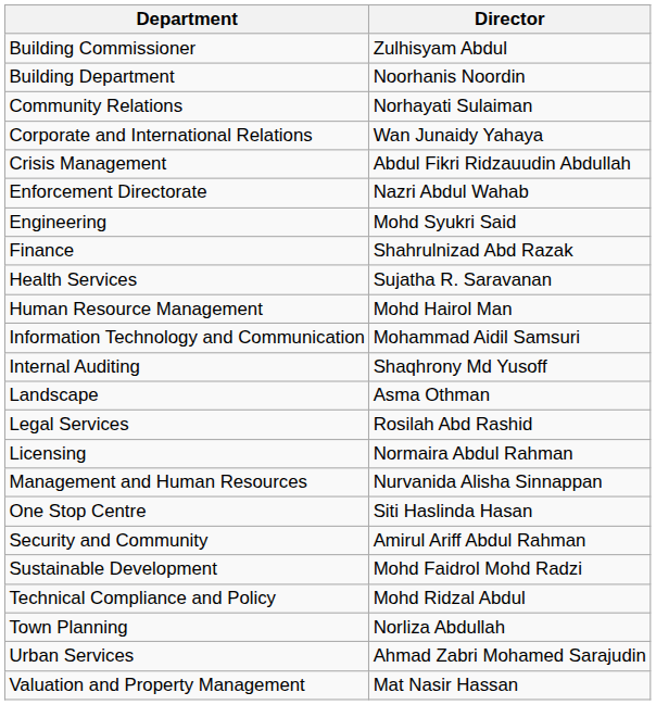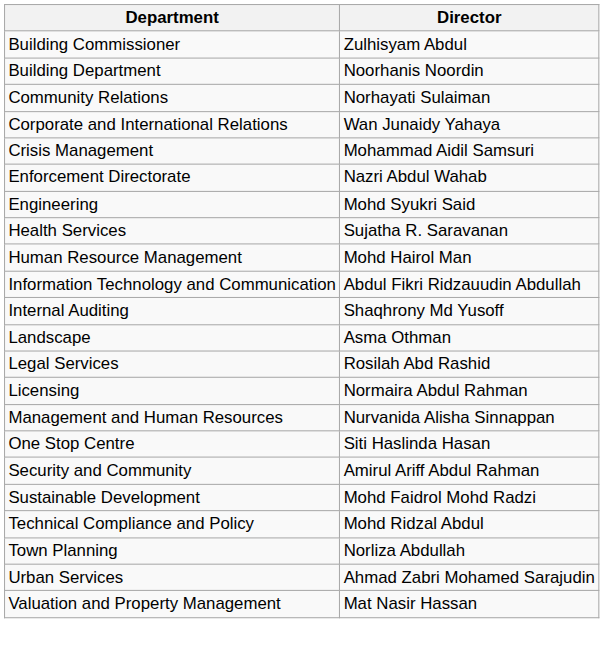 <table class="wikitable sortable">
 <tr>
 <th>Department</th>
 <th>Director</th>
 </tr>
 <tr>
 <td>Building Commissioner</td>
 <td>Zulhisyam Abdul</td>
 </tr>
 <tr>
 <td>Building Department</td>
 <td>Noorhanis Noordin</td>
 </tr>
 <tr>
 <td>Community Relations</td>
 <td>Norhayati Sulaiman</td>
 </tr>
 <tr>
 <td>Corporate and International Relations</td>
 <td>Wan Junaidy Yahaya</td>
 </tr>
 <tr>
 <td>Crisis Management</td>
-<td>Abdul Fikri Ridzauudin Abdullah</td>
+<td>Mohammad Aidil Samsuri</td>
 </tr>
 <tr>
 <td>Enforcement Directorate</td>
 <td>Nazri Abdul Wahab</td>
 </tr>
 <tr>
 <td>Engineering</td>
 <td>Mohd Syukri Said</td>
-</tr>
-<tr>
-<td>Finance</td>
-<td>Shahrulnizad Abd Razak</td>
 </tr>
 <tr>
 <td>Health Services</td>
 <td>Sujatha R. Saravanan</td>
 </tr>
 <tr>
 <td>Human Resource Management</td>
 <td>Mohd Hairol Man</td>
 </tr>
 <tr>
 <td>Information Technology and Communication</td>
-<td>Mohammad Aidil Samsuri</td>
+<td>Abdul Fikri Ridzauudin Abdullah</td>
 </tr>
 <tr>
 <td>Internal Auditing</td>
 <td>Shaqhrony Md Yusoff</td>
 </tr>
 <tr>
 <td>Landscape</td>
 <td>Asma Othman</td>
 </tr>
 <tr>
 <td>Legal Services</td>
 <td>Rosilah Abd Rashid</td>
 </tr>
 <tr>
 <td>Licensing</td>
 <td>Normaira Abdul Rahman</td>
 </tr>
 <tr>
 <td>Management and Human Resources</td>
 <td>Nurvanida Alisha Sinnappan</td>
 </tr>
 <tr>
 <td>One Stop Centre</td>
 <td>Siti Haslinda Hasan</td>
 </tr>
 <tr>
 <td>Security and Community</td>
 <td>Amirul Ariff Abdul Rahman</td>
 </tr>
 <tr>
 <td>Sustainable Development</td>
 <td>Mohd Faidrol Mohd Radzi</td>
 </tr>
 <tr>
 <td>Technical Compliance and Policy</td>
 <td>Mohd Ridzal Abdul</td>
 </tr>
 <tr>
 <td>Town Planning</td>
 <td>Norliza Abdullah</td>
 </tr>
 <tr>
 <td>Urban Services</td>
 <td>Ahmad Zabri Mohamed Sarajudin</td>
 </tr>
 <tr>
 <td>Valuation and Property Management</td>
 <td>Mat Nasir Hassan</td>
 </tr>
 </table>
